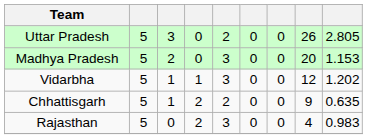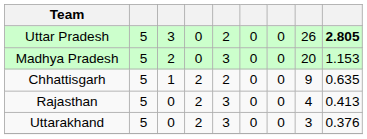 <table class="wikitable" style="text-align:center">
 <tr>
 <th style="width:140px;">Team</th>
 <th style="width:25px;"></th>
 <th style="width:25px;"></th>
 <th style="width:25px;"></th>
 <th style="width:25px;"></th>
 <th style="width:25px;"></th>
 <th style="width:25px;"></th>
 <th style="width:25px;"></th>
 <th style="width:40px;"></th>
 </tr>
 <tr style="background:#cfc;">
 <td>Uttar Pradesh</td>
 <td>5</td>
 <td>3</td>
 <td>0</td>
 <td>2</td>
 <td>0</td>
 <td>0</td>
 <td>26</td>
-<td>2.805</td>
+<td><strong>2.805</strong></td>
 </tr>
 <tr style="background:#cfc;">
 <td>Madhya Pradesh</td>
 <td>5</td>
 <td>2</td>
 <td>0</td>
 <td>3</td>
 <td>0</td>
 <td>0</td>
 <td>20</td>
 <td>1.153</td>
-</tr>
-<tr>
-<td>Vidarbha</td>
-<td>5</td>
-<td>1</td>
-<td>1</td>
-<td>3</td>
-<td>0</td>
-<td>0</td>
-<td>12</td>
-<td>1.202</td>
 </tr>
 <tr>
 <td>Chhattisgarh</td>
 <td>5</td>
 <td>1</td>
 <td>2</td>
 <td>2</td>
 <td>0</td>
 <td>0</td>
 <td>9</td>
 <td>0.635</td>
 </tr>
 <tr>
 <td>Rajasthan</td>
 <td>5</td>
 <td>0</td>
 <td>2</td>
 <td>3</td>
 <td>0</td>
 <td>0</td>
 <td>4</td>
-<td>0.983</td>
+<td>0.413</td>
+</tr>
+<tr>
+<td>Uttarakhand</td>
+<td>5</td>
+<td>0</td>
+<td>2</td>
+<td>3</td>
+<td>0</td>
+<td>0</td>
+<td>3</td>
+<td>0.376</td>
 </tr>
 <tr>
 </tr>
 </table>
